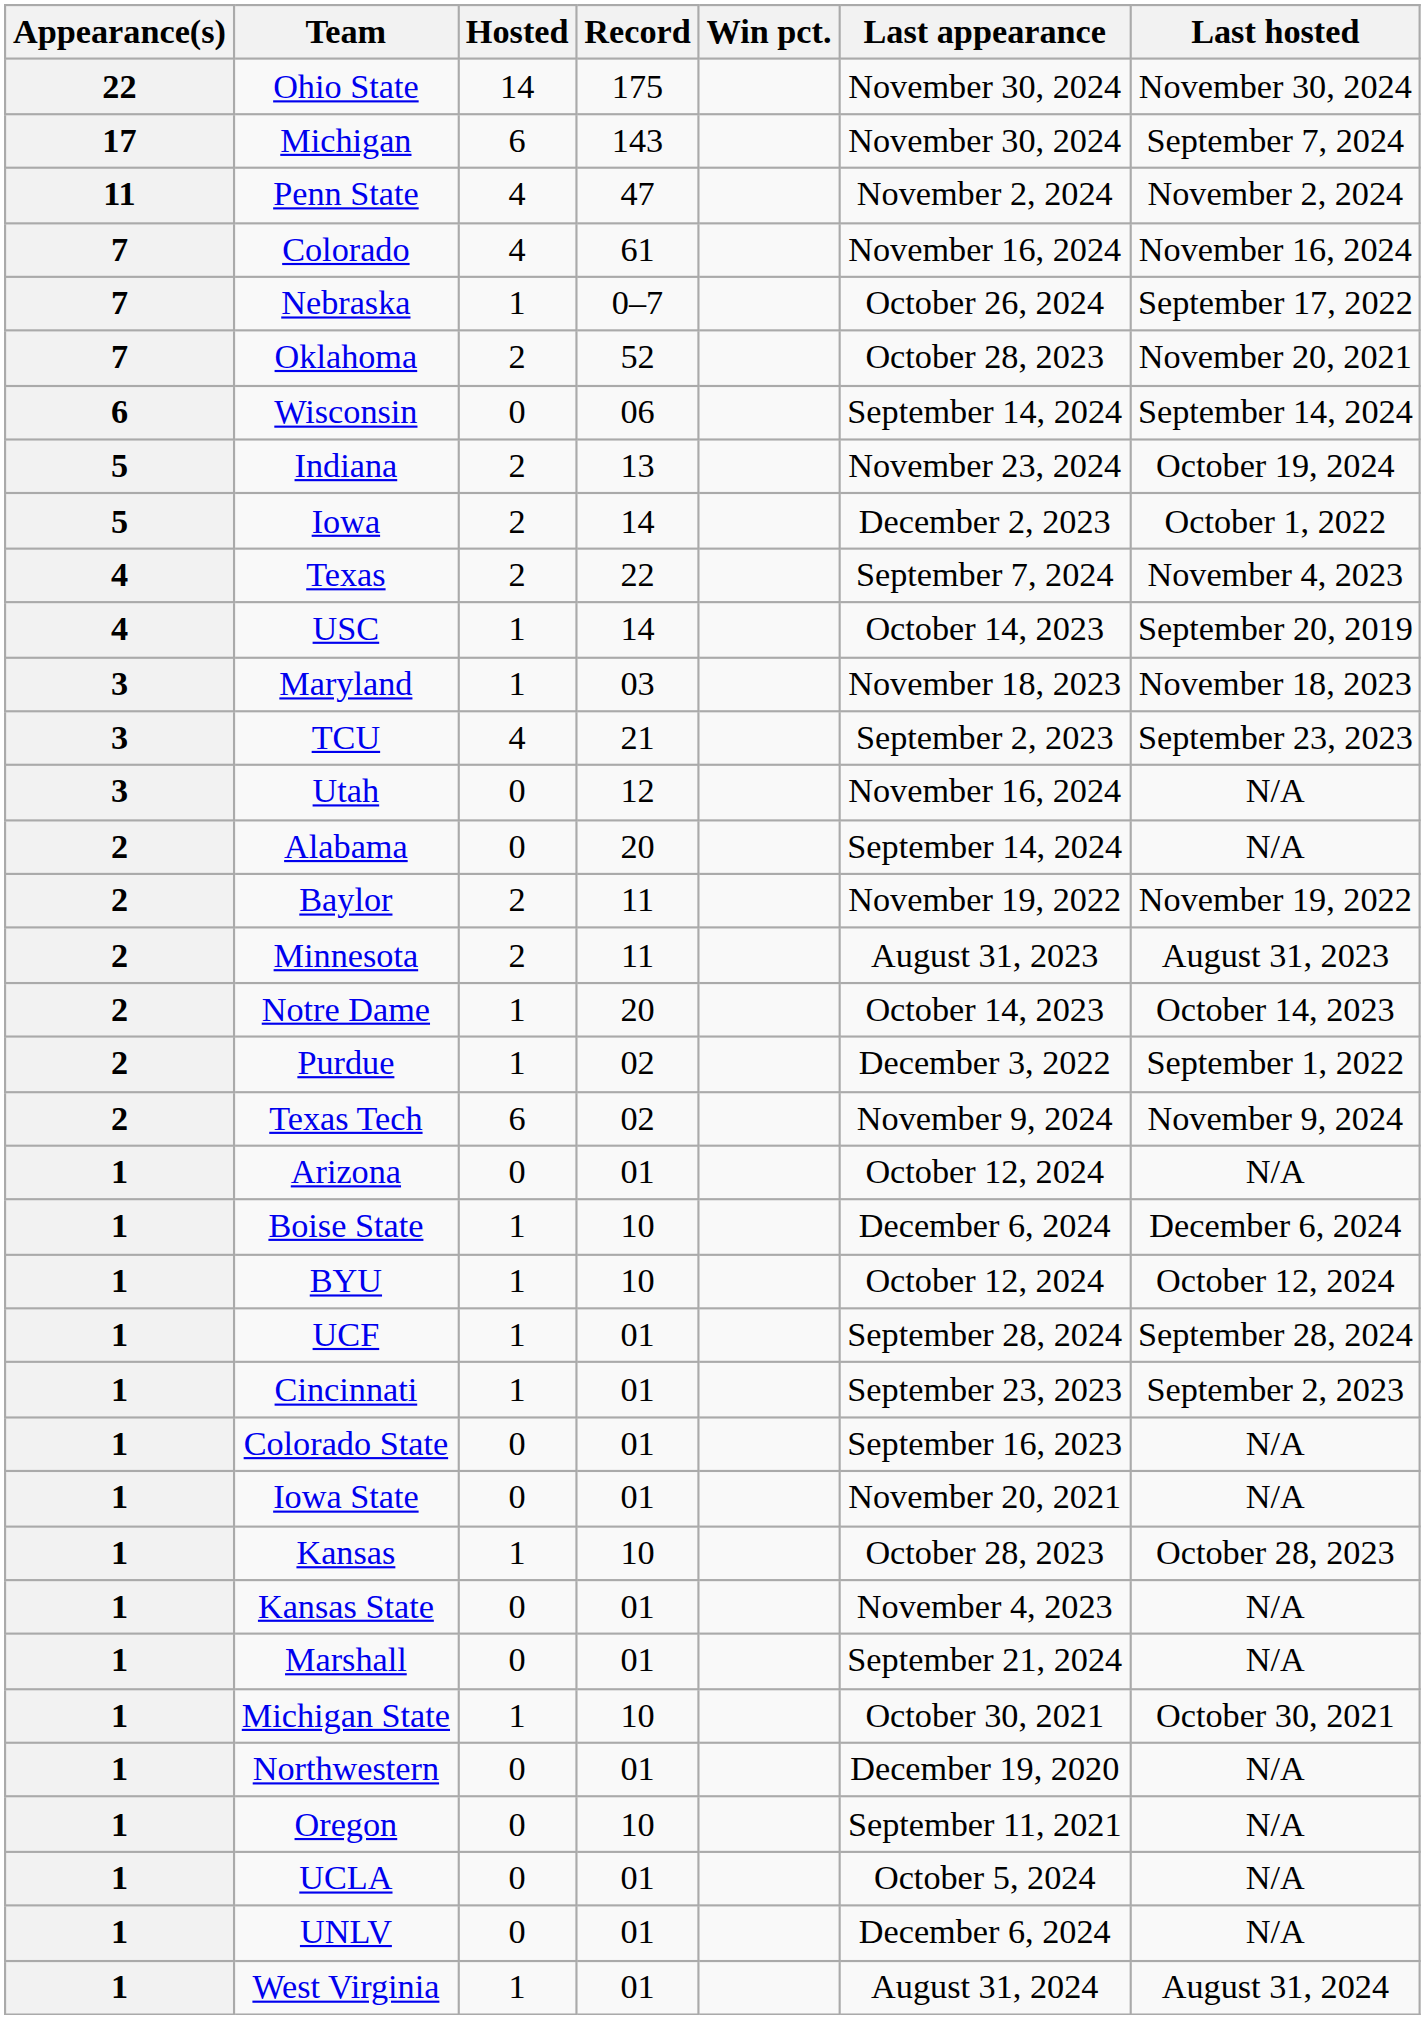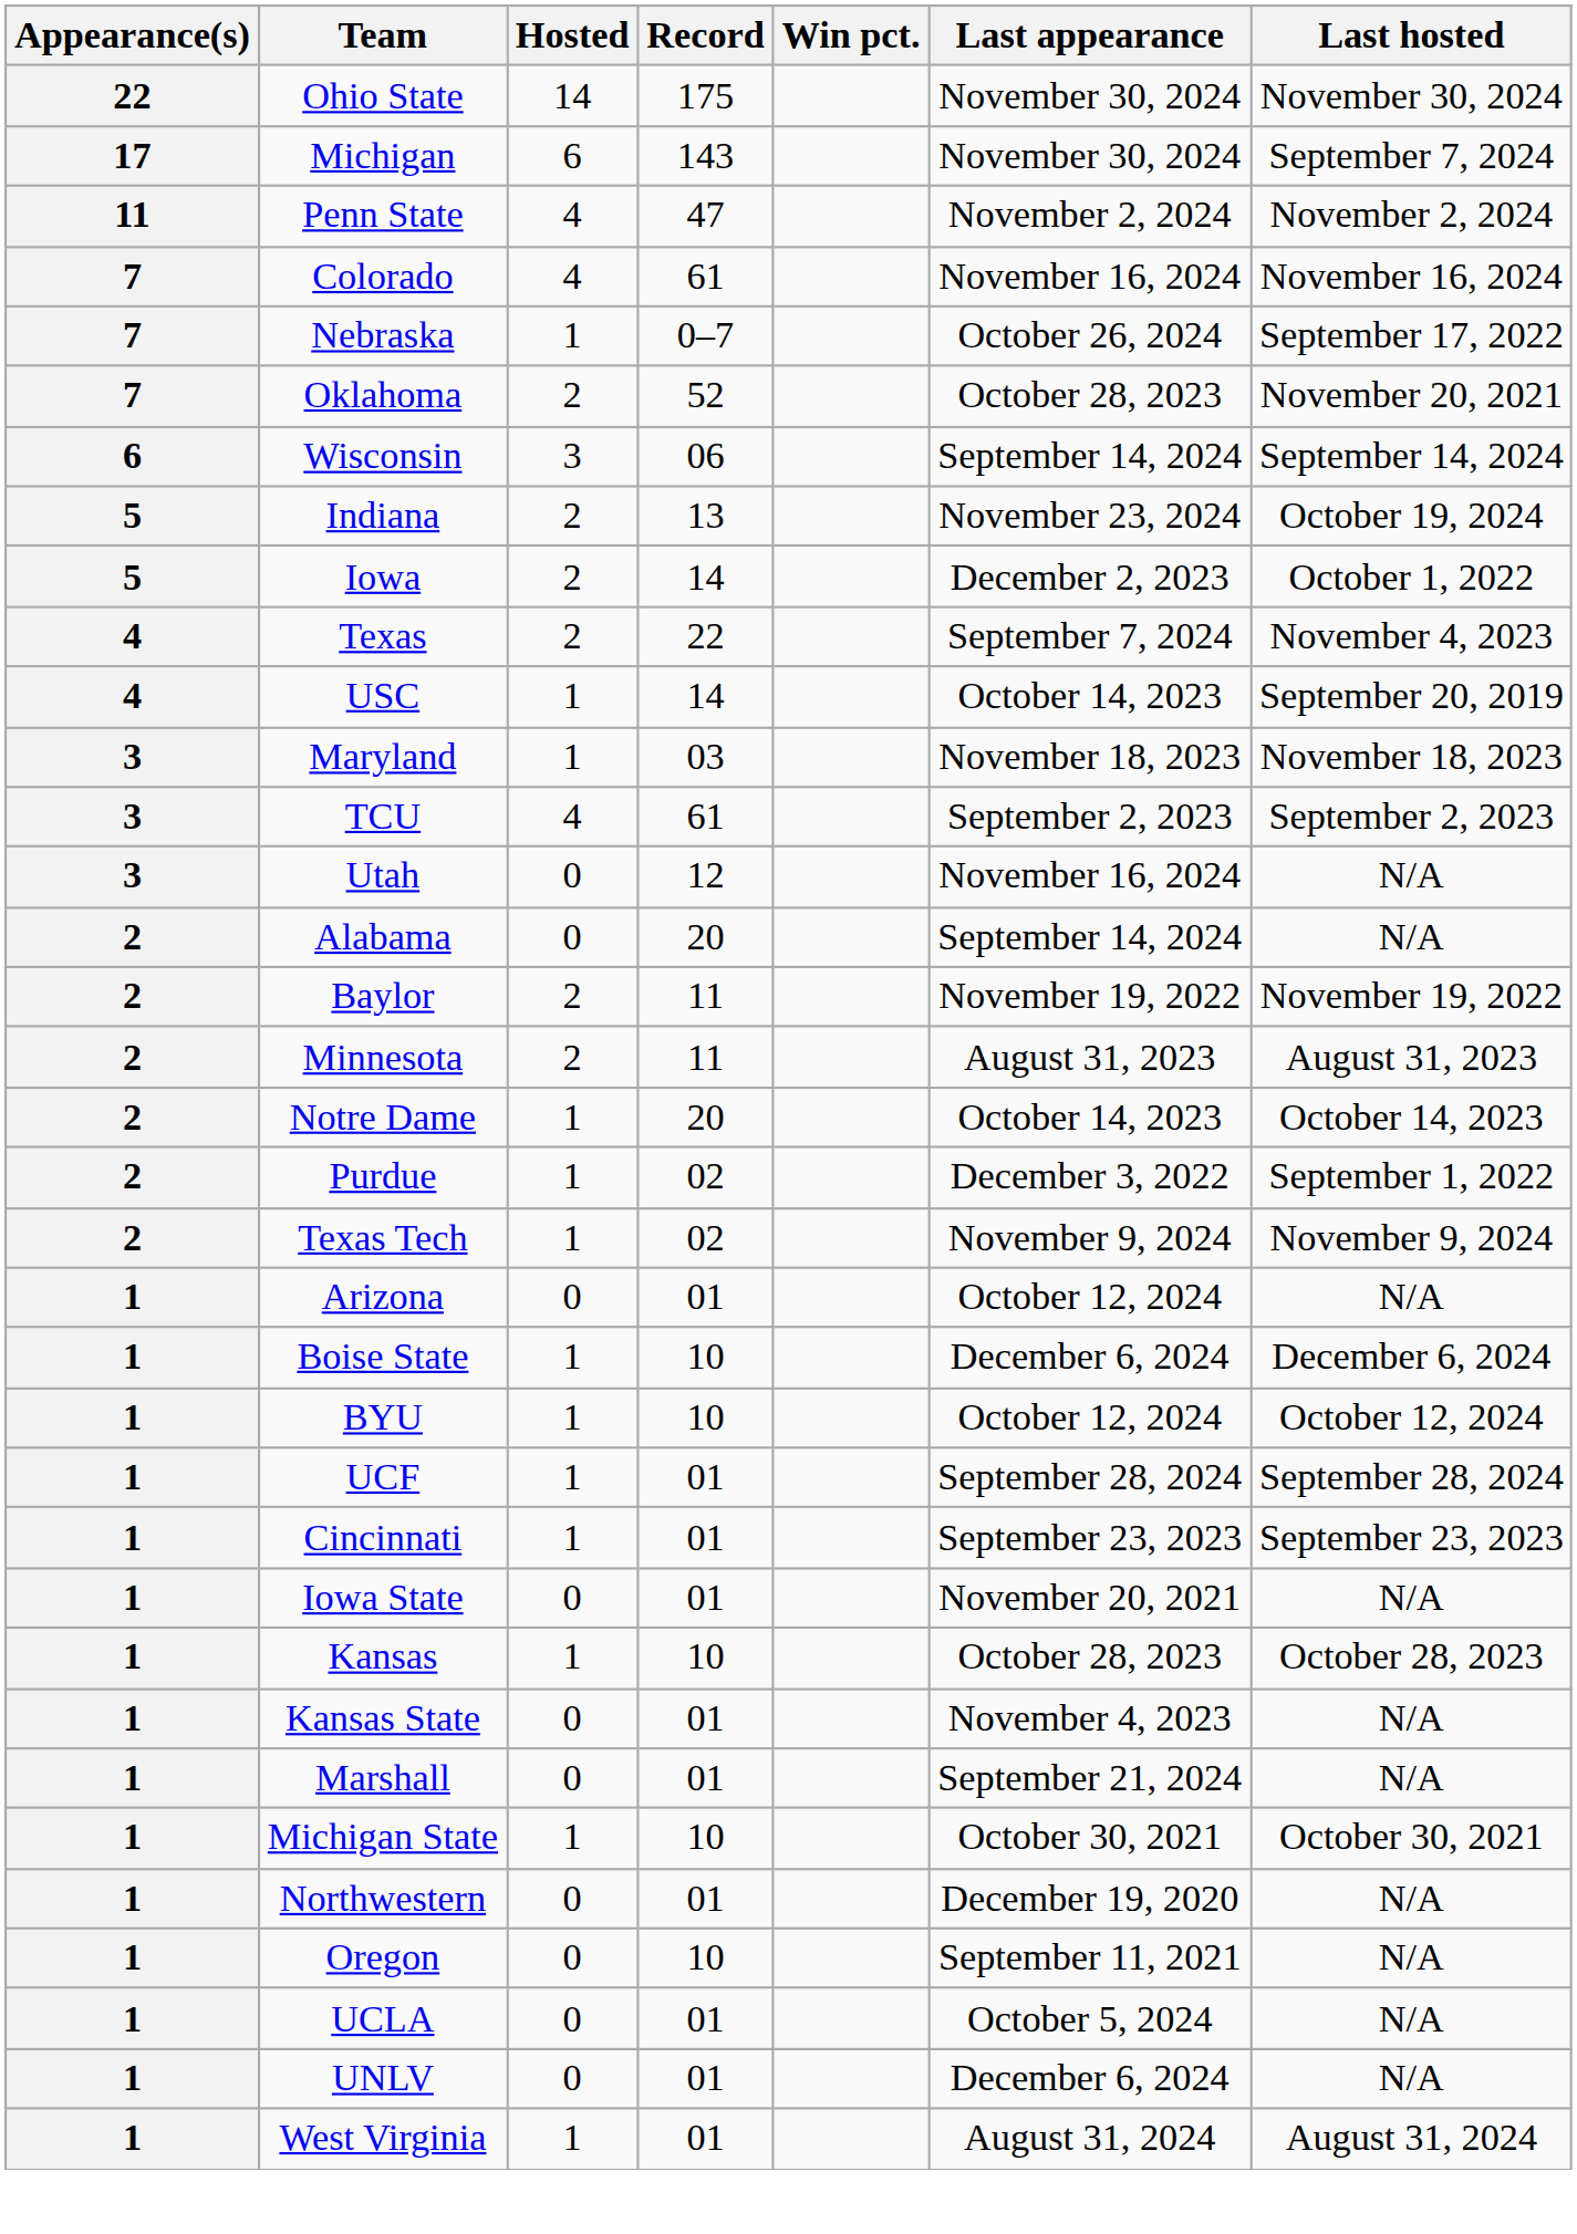 <table class="wikitable sortable" style="text-align:center">
 <tr>
 <th>Appearance(s)</th>
 <th>Team</th>
 <th>Hosted</th>
 <th>Record</th>
 <th>Win pct.</th>
 <th>Last appearance</th>
 <th>Last hosted</th>
 </tr>
 <tr>
 <th>22</th>
 <td><a href='#'>Ohio State</a></td>
 <td>14</td>
 <td>175</td>
 <td></td>
 <td>November 30, 2024</td>
 <td>November 30, 2024</td>
 </tr>
 <tr>
 <th>17</th>
 <td><a href='#'>Michigan</a></td>
 <td>6</td>
 <td>143</td>
 <td></td>
 <td>November 30, 2024</td>
 <td>September 7, 2024</td>
 </tr>
 <tr>
 <th>11</th>
 <td><a href='#'>Penn State</a></td>
 <td>4</td>
 <td>47</td>
 <td></td>
 <td>November 2, 2024</td>
 <td>November 2, 2024</td>
 </tr>
 <tr>
 <th>7</th>
 <td><a href='#'>Colorado</a></td>
 <td>4</td>
 <td>61</td>
 <td></td>
 <td>November 16, 2024</td>
 <td>November 16, 2024</td>
 </tr>
 <tr>
 <th>7</th>
 <td><a href='#'>Nebraska</a></td>
 <td>1</td>
 <td>0–7</td>
 <td></td>
 <td>October 26, 2024</td>
 <td>September 17, 2022</td>
 </tr>
 <tr>
 <th>7</th>
 <td><a href='#'>Oklahoma</a></td>
 <td>2</td>
 <td>52</td>
 <td></td>
 <td>October 28, 2023</td>
 <td>November 20, 2021</td>
 </tr>
 <tr>
 <th>6</th>
 <td><a href='#'>Wisconsin</a></td>
-<td>0</td>
+<td>3</td>
 <td>06</td>
 <td></td>
 <td>September 14, 2024</td>
 <td>September 14, 2024</td>
 </tr>
 <tr>
 <th>5</th>
 <td><a href='#'>Indiana</a></td>
 <td>2</td>
 <td>13</td>
 <td></td>
 <td>November 23, 2024</td>
 <td>October 19, 2024</td>
 </tr>
 <tr>
 <th>5</th>
 <td><a href='#'>Iowa</a></td>
 <td>2</td>
 <td>14</td>
 <td></td>
 <td>December 2, 2023</td>
 <td>October 1, 2022</td>
 </tr>
 <tr>
 <th>4</th>
 <td><a href='#'>Texas</a></td>
 <td>2</td>
 <td>22</td>
 <td></td>
 <td>September 7, 2024</td>
 <td>November 4, 2023</td>
 </tr>
 <tr>
 <th>4</th>
 <td><a href='#'>USC</a></td>
 <td>1</td>
 <td>14</td>
 <td></td>
 <td>October 14, 2023</td>
 <td>September 20, 2019</td>
 </tr>
 <tr>
 <th>3</th>
 <td><a href='#'>Maryland</a></td>
 <td>1</td>
 <td>03</td>
 <td></td>
 <td>November 18, 2023</td>
 <td>November 18, 2023</td>
 </tr>
 <tr>
 <th>3</th>
 <td><a href='#'>TCU</a></td>
 <td>4</td>
-<td>21</td>
+<td>61</td>
 <td></td>
 <td>September 2, 2023</td>
-<td>September 23, 2023</td>
+<td>September 2, 2023</td>
 </tr>
 <tr>
 <th>3</th>
 <td><a href='#'>Utah</a></td>
 <td>0</td>
 <td>12</td>
 <td></td>
 <td>November 16, 2024</td>
 <td>N/A</td>
 </tr>
 <tr>
 <th>2</th>
 <td><a href='#'>Alabama</a></td>
 <td>0</td>
 <td>20</td>
 <td></td>
 <td>September 14, 2024</td>
 <td>N/A</td>
 </tr>
 <tr>
 <th>2</th>
 <td><a href='#'>Baylor</a></td>
 <td>2</td>
 <td>11</td>
 <td></td>
 <td>November 19, 2022</td>
 <td>November 19, 2022</td>
 </tr>
 <tr>
 <th>2</th>
 <td><a href='#'>Minnesota</a></td>
 <td>2</td>
 <td>11</td>
 <td></td>
 <td>August 31, 2023</td>
 <td>August 31, 2023</td>
 </tr>
 <tr>
 <th>2</th>
 <td><a href='#'>Notre Dame</a></td>
 <td>1</td>
 <td>20</td>
 <td></td>
 <td>October 14, 2023</td>
 <td>October 14, 2023</td>
 </tr>
 <tr>
 <th>2</th>
 <td><a href='#'>Purdue</a></td>
 <td>1</td>
 <td>02</td>
 <td></td>
 <td>December 3, 2022</td>
 <td>September 1, 2022</td>
 </tr>
 <tr>
 <th>2</th>
 <td><a href='#'>Texas Tech</a></td>
-<td>6</td>
+<td>1</td>
 <td>02</td>
 <td></td>
 <td>November 9, 2024</td>
 <td>November 9, 2024</td>
 </tr>
 <tr>
 <th>1</th>
 <td><a href='#'>Arizona</a></td>
 <td>0</td>
 <td>01</td>
 <td></td>
 <td>October 12, 2024</td>
 <td>N/A</td>
 </tr>
 <tr>
 <th>1</th>
 <td><a href='#'>Boise State</a></td>
 <td>1</td>
 <td>10</td>
 <td></td>
 <td>December 6, 2024</td>
 <td>December 6, 2024</td>
 </tr>
 <tr>
 <th>1</th>
 <td><a href='#'>BYU</a></td>
 <td>1</td>
 <td>10</td>
 <td></td>
 <td>October 12, 2024</td>
 <td>October 12, 2024</td>
 </tr>
 <tr>
 <th>1</th>
 <td><a href='#'>UCF</a></td>
 <td>1</td>
 <td>01</td>
 <td></td>
 <td>September 28, 2024</td>
 <td>September 28, 2024</td>
 </tr>
 <tr>
 <th>1</th>
 <td><a href='#'>Cincinnati</a></td>
 <td>1</td>
 <td>01</td>
 <td></td>
 <td>September 23, 2023</td>
-<td>September 2, 2023</td>
-</tr>
-<tr>
-<th>1</th>
-<td><a href='#'>Colorado State</a></td>
-<td>0</td>
-<td>01</td>
-<td></td>
-<td>September 16, 2023</td>
-<td>N/A</td>
+<td>September 23, 2023</td>
 </tr>
 <tr>
 <th>1</th>
 <td><a href='#'>Iowa State</a></td>
 <td>0</td>
 <td>01</td>
 <td></td>
 <td>November 20, 2021</td>
 <td>N/A</td>
 </tr>
 <tr>
 <th>1</th>
 <td><a href='#'>Kansas</a></td>
 <td>1</td>
 <td>10</td>
 <td></td>
 <td>October 28, 2023</td>
 <td>October 28, 2023</td>
 </tr>
 <tr>
 <th>1</th>
 <td><a href='#'>Kansas State</a></td>
 <td>0</td>
 <td>01</td>
 <td></td>
 <td>November 4, 2023</td>
 <td>N/A</td>
 </tr>
 <tr>
 <th>1</th>
 <td><a href='#'>Marshall</a></td>
 <td>0</td>
 <td>01</td>
 <td></td>
 <td>September 21, 2024</td>
 <td>N/A</td>
 </tr>
 <tr>
 <th>1</th>
 <td><a href='#'>Michigan State</a></td>
 <td>1</td>
 <td>10</td>
 <td></td>
 <td>October 30, 2021</td>
 <td>October 30, 2021</td>
 </tr>
 <tr>
 <th>1</th>
 <td><a href='#'>Northwestern</a></td>
 <td>0</td>
 <td>01</td>
 <td></td>
 <td>December 19, 2020</td>
 <td>N/A</td>
 </tr>
 <tr>
 <th>1</th>
 <td><a href='#'>Oregon</a></td>
 <td>0</td>
 <td>10</td>
 <td></td>
 <td>September 11, 2021</td>
 <td>N/A</td>
 </tr>
 <tr>
 <th>1</th>
 <td><a href='#'>UCLA</a></td>
 <td>0</td>
 <td>01</td>
 <td></td>
 <td>October 5, 2024</td>
 <td>N/A</td>
 </tr>
 <tr>
 <th>1</th>
 <td><a href='#'>UNLV</a></td>
 <td>0</td>
 <td>01</td>
 <td></td>
 <td>December 6, 2024</td>
 <td>N/A</td>
 </tr>
 <tr>
 <th>1</th>
 <td><a href='#'>West Virginia</a></td>
 <td>1</td>
 <td>01</td>
 <td></td>
 <td>August 31, 2024</td>
 <td>August 31, 2024</td>
 </tr>
 </table>
